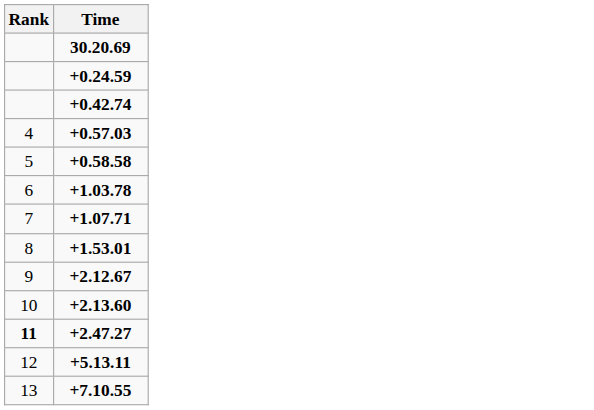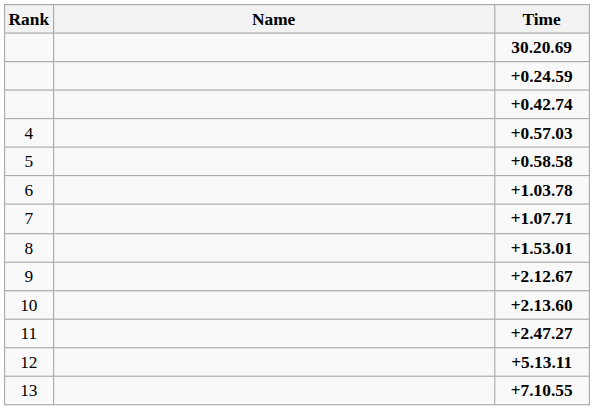 <table class=wikitable style="font-size:95%">
 <tr>
 <th>Rank</th>
+<th style="width:25em">Name</th>
 <th style="width:5em">Time</th>
 </tr>
 <tr>
 <td align="center"></td>
+<td></td>
 <td align="center"><strong>30.20.69</strong></td>
 </tr>
 <tr>
 <td align="center"></td>
+<td></td>
 <td align="center"><strong>+0.24.59</strong></td>
 </tr>
 <tr>
 <td align="center"></td>
+<td></td>
 <td align="center"><strong>+0.42.74</strong></td>
 </tr>
 <tr>
 <td align="center">4</td>
+<td></td>
 <td align="center"><strong>+0.57.03</strong></td>
 </tr>
 <tr>
 <td align="center">5</td>
+<td></td>
 <td align="center"><strong>+0.58.58</strong></td>
 </tr>
 <tr>
 <td align="center">6</td>
+<td></td>
 <td align="center"><strong>+1.03.78</strong></td>
 </tr>
 <tr>
 <td align="center">7</td>
+<td></td>
 <td align="center"><strong>+1.07.71</strong></td>
 </tr>
 <tr>
 <td align="center">8</td>
+<td></td>
 <td align="center"><strong>+1.53.01</strong></td>
 </tr>
 <tr>
 <td align="center">9</td>
+<td></td>
 <td align="center"><strong>+2.12.67</strong></td>
 </tr>
 <tr>
 <td align="center">10</td>
+<td></td>
 <td align="center"><strong>+2.13.60</strong></td>
 </tr>
 <tr>
-<td align="center"><strong>11</strong></td>
+<td align="center">11</td>
+<td></td>
 <td align="center"><strong>+2.47.27</strong></td>
 </tr>
 <tr>
 <td align="center">12</td>
+<td></td>
 <td align="center"><strong>+5.13.11</strong></td>
 </tr>
 <tr>
 <td align="center">13</td>
+<td></td>
 <td align="center"><strong>+7.10.55</strong></td>
 </tr>
 </table>
